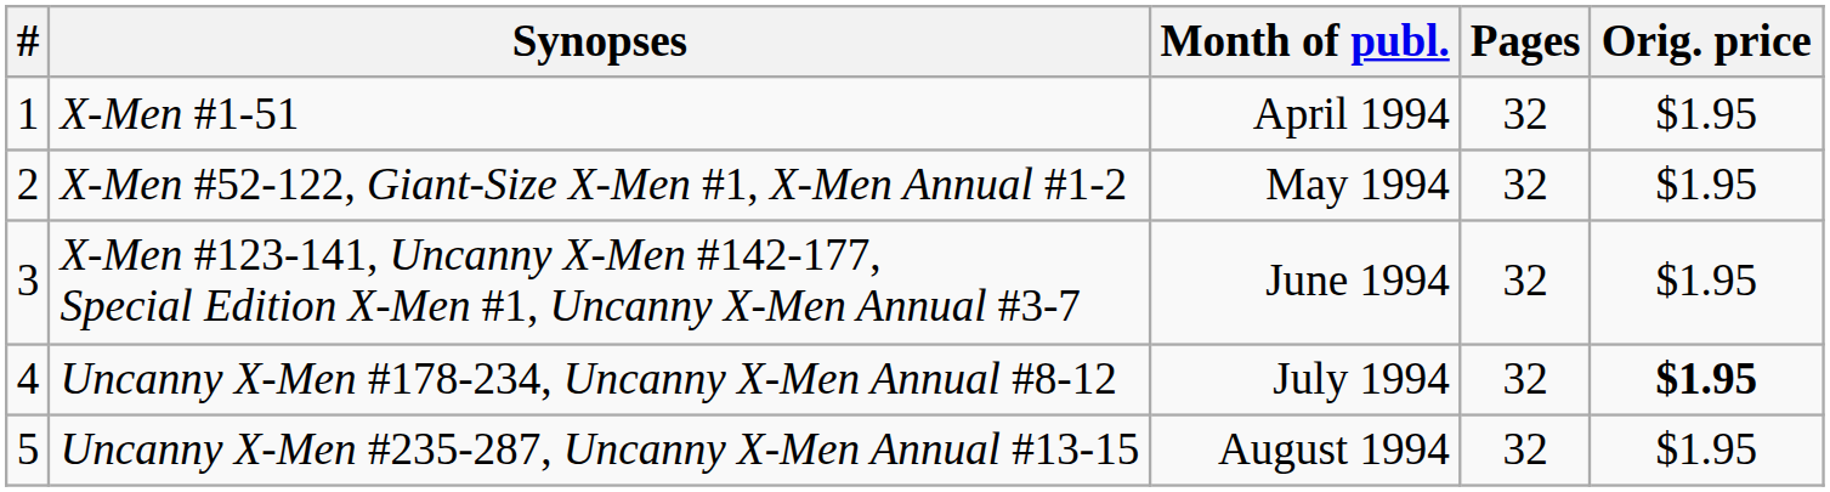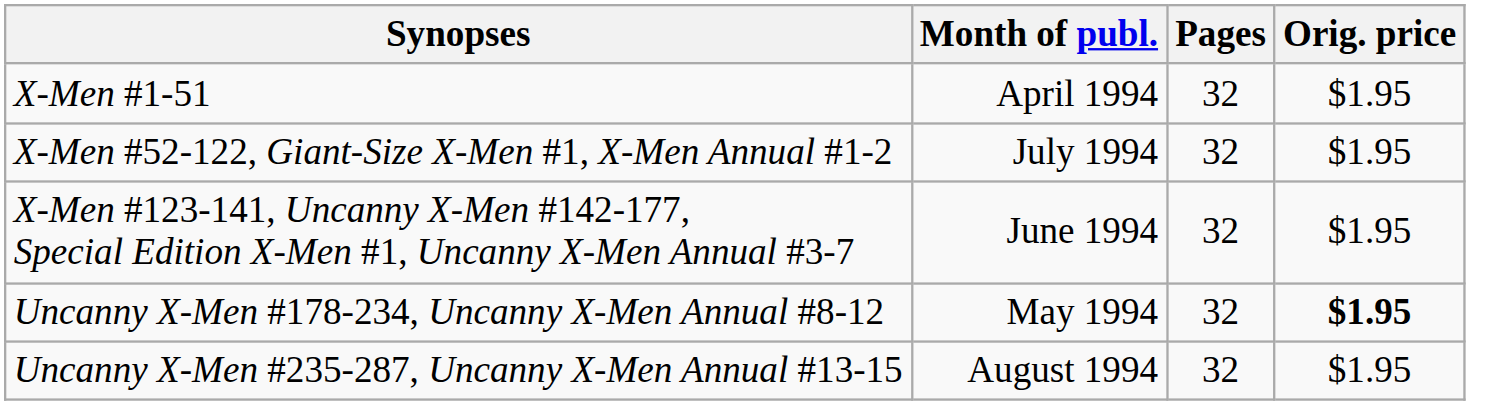 <table class="wikitable">
 <tr>
-<th>#</th>
 <th>Synopses</th>
 <th>Month of <a href='#'>publ.</a></th>
 <th>Pages</th>
 <th>Orig. price</th>
 </tr>
 <tr align="center">
-<td>1</td>
 <td align="left"><em>X-Men</em> #1-51</td>
 <td align="right">April 1994</td>
 <td>32</td>
 <td>$1.95</td>
 </tr>
 <tr align="center">
-<td>2</td>
 <td align="left"><em>X-Men</em> #52-122, <em>Giant-Size X-Men</em> #1, <em>X-Men Annual</em> #1-2</td>
-<td align="right">May 1994</td>
+<td align="right">July 1994</td>
 <td>32</td>
 <td>$1.95</td>
 </tr>
 <tr align="center">
-<td>3</td>
 <td align="left"><em>X-Men</em> #123-141, <em>Uncanny X-Men</em> #142-177, <br><em>Special Edition X-Men</em> #1, <em>Uncanny X-Men Annual</em> #3-7</td>
 <td align="right">June 1994</td>
 <td>32</td>
 <td>$1.95</td>
 </tr>
 <tr align="center">
-<td>4</td>
 <td align="left"><em>Uncanny X-Men</em> #178-234, <em>Uncanny X-Men Annual</em> #8-12</td>
-<td align="right">July 1994</td>
+<td align="right">May 1994</td>
 <td>32</td>
 <td><strong>$1.95</strong></td>
 </tr>
 <tr align="center">
-<td>5</td>
 <td align="left"><em>Uncanny X-Men</em> #235-287, <em>Uncanny X-Men Annual</em> #13-15</td>
 <td align="right">August 1994</td>
 <td>32</td>
 <td>$1.95</td>
 </tr>
 </table>
